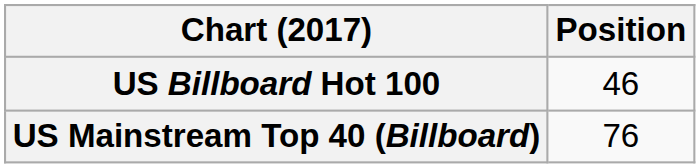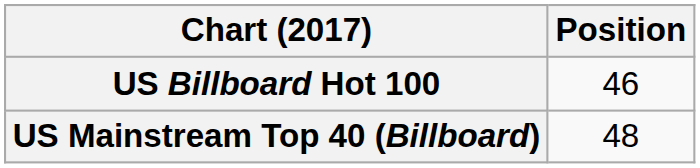 <table class="wikitable sortable plainrowheaders" style="text-align:center">
 <tr>
 <th scope="col">Chart (2017)</th>
 <th scope="col">Position</th>
 </tr>
 <tr>
 <th scope="row">US <em>Billboard</em> Hot 100</th>
 <td>46</td>
 </tr>
 <tr>
 <th scope="row">US Mainstream Top 40 (<em>Billboard</em>)</th>
-<td>76</td>
+<td>48</td>
 </tr>
 </table>
